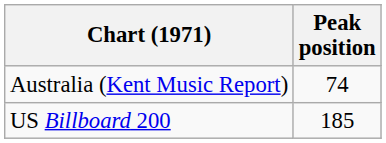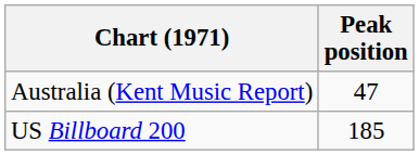 <table class="wikitable">
 <tr>
 <th>Chart (1971)</th>
 <th>Peak<br>position</th>
 </tr>
 <tr>
 <td>Australia (<a href='#'>Kent Music Report</a>)</td>
-<td align="center">74</td>
+<td align="center">47</td>
 </tr>
 <tr>
 <td>US <a href='#'><em>Billboard</em> 200</a></td>
 <td align="center">185</td>
 </tr>
 </table>
